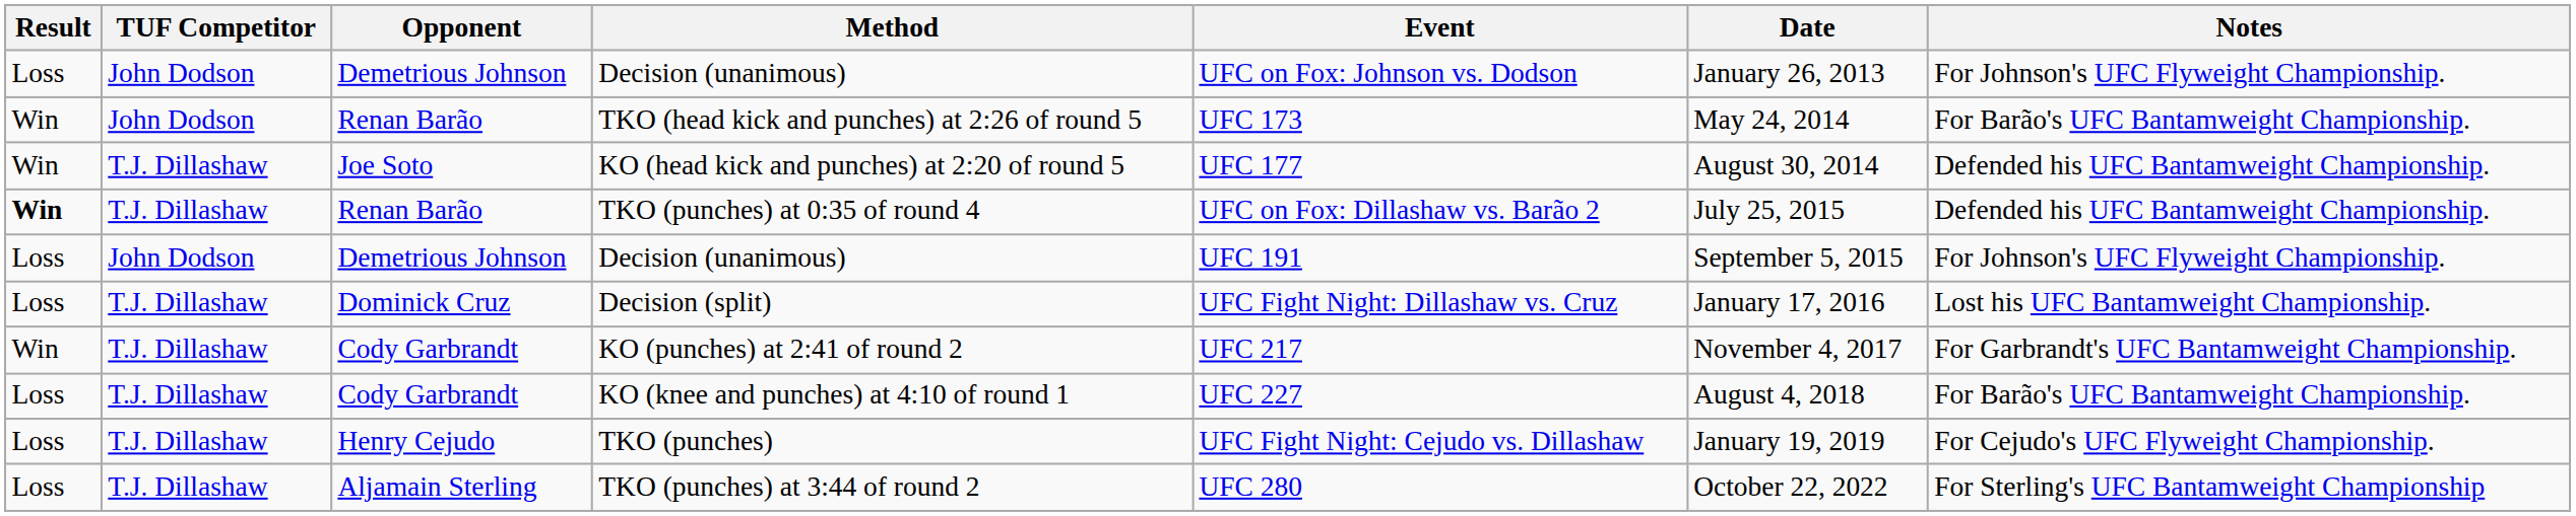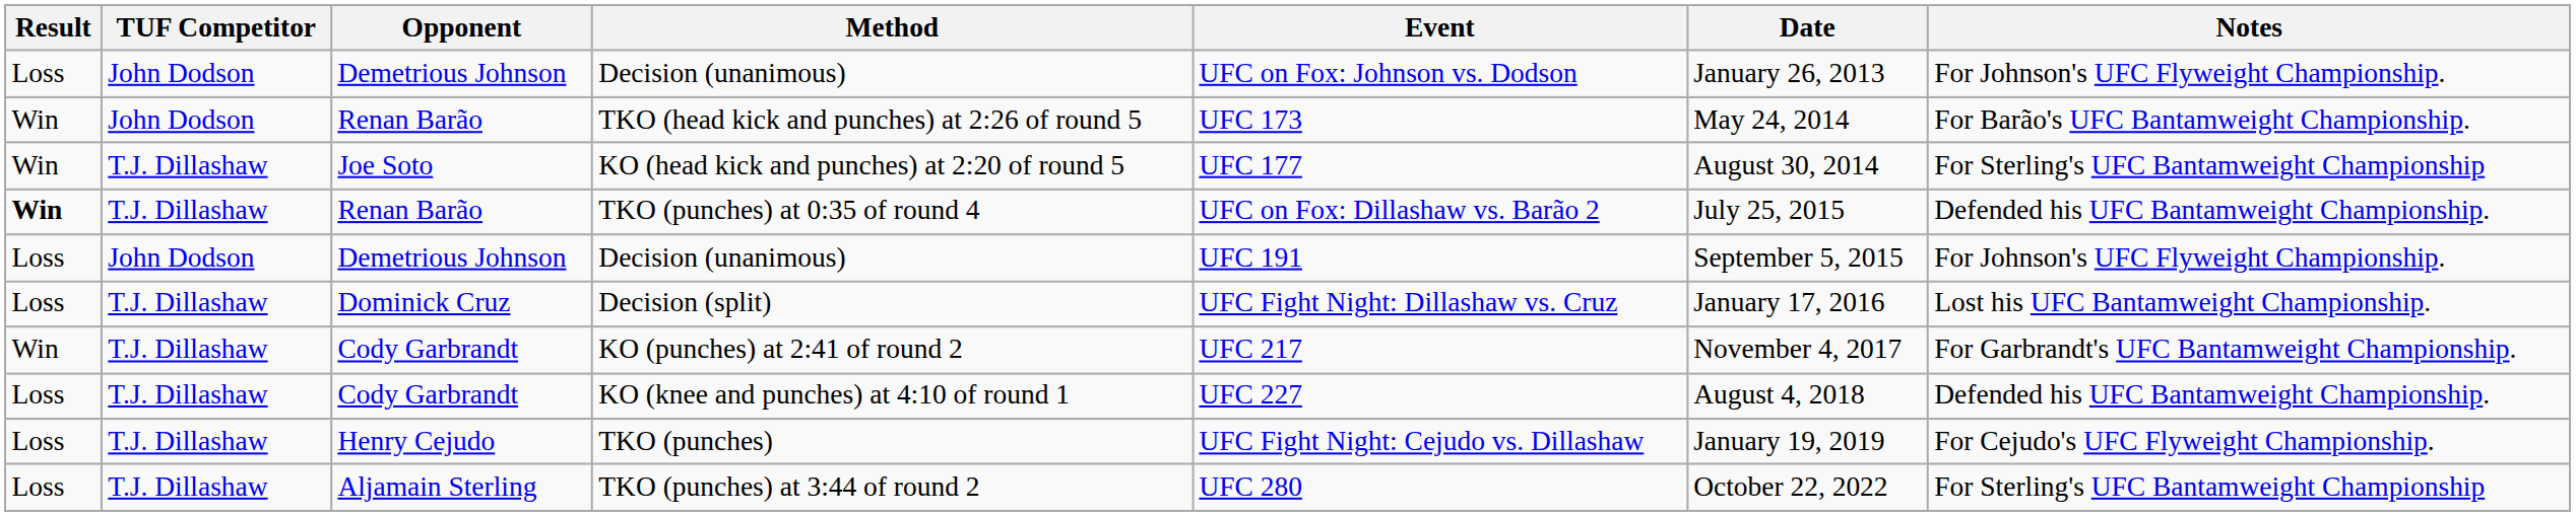 <table class="wikitable sortable" style="font-size:85%; text-align:left; width:99%;">
 <tr>
 <th>Result</th>
 <th>TUF Competitor</th>
 <th>Opponent</th>
 <th>Method</th>
 <th>Event</th>
 <th>Date</th>
 <th>Notes</th>
 </tr>
 <tr>
 <td>Loss</td>
 <td><a href='#'>John Dodson</a></td>
 <td><a href='#'>Demetrious Johnson</a></td>
 <td>Decision (unanimous)</td>
 <td><a href='#'>UFC on Fox: Johnson vs. Dodson</a></td>
 <td>January 26, 2013</td>
 <td>For Johnson's <a href='#'>UFC Flyweight Championship</a>.</td>
 </tr>
 <tr>
 <td>Win</td>
 <td><a href='#'>John Dodson</a></td>
 <td><a href='#'>Renan Barão</a></td>
 <td>TKO (head kick and punches) at 2:26 of round 5</td>
 <td><a href='#'>UFC 173</a></td>
 <td>May 24, 2014</td>
 <td>For Barão's <a href='#'>UFC Bantamweight Championship</a>.</td>
 </tr>
 <tr>
 <td>Win</td>
 <td><a href='#'>T.J. Dillashaw</a></td>
 <td><a href='#'>Joe Soto</a></td>
 <td>KO (head kick and punches) at 2:20 of round 5</td>
 <td><a href='#'>UFC 177</a></td>
 <td>August 30, 2014</td>
-<td>Defended his <a href='#'>UFC Bantamweight Championship</a>.</td>
+<td>For Sterling's <a href='#'>UFC Bantamweight Championship</a></td>
 </tr>
 <tr>
 <td><strong>Win</strong></td>
 <td><a href='#'>T.J. Dillashaw</a></td>
 <td><a href='#'>Renan Barão</a></td>
 <td>TKO (punches) at 0:35 of round 4</td>
 <td><a href='#'>UFC on Fox: Dillashaw vs. Barão 2</a></td>
 <td>July 25, 2015</td>
 <td>Defended his <a href='#'>UFC Bantamweight Championship</a>.</td>
 </tr>
 <tr>
 <td>Loss</td>
 <td><a href='#'>John Dodson</a></td>
 <td><a href='#'>Demetrious Johnson</a></td>
 <td>Decision (unanimous)</td>
 <td><a href='#'>UFC 191</a></td>
 <td>September 5, 2015</td>
 <td>For Johnson's <a href='#'>UFC Flyweight Championship</a>.</td>
 </tr>
 <tr>
 <td>Loss</td>
 <td><a href='#'>T.J. Dillashaw</a></td>
 <td><a href='#'>Dominick Cruz</a></td>
 <td>Decision (split)</td>
 <td><a href='#'>UFC Fight Night: Dillashaw vs. Cruz</a></td>
 <td>January 17, 2016</td>
 <td>Lost his <a href='#'>UFC Bantamweight Championship</a>.</td>
 </tr>
 <tr>
 <td>Win</td>
 <td><a href='#'>T.J. Dillashaw</a></td>
 <td><a href='#'>Cody Garbrandt</a></td>
 <td>KO (punches) at 2:41 of round 2</td>
 <td><a href='#'>UFC 217</a></td>
 <td>November 4, 2017</td>
 <td>For Garbrandt's <a href='#'>UFC Bantamweight Championship</a>.</td>
 </tr>
 <tr>
 <td>Loss</td>
 <td><a href='#'>T.J. Dillashaw</a></td>
 <td><a href='#'>Cody Garbrandt</a></td>
 <td>KO (knee and punches) at 4:10 of round 1</td>
 <td><a href='#'>UFC 227</a></td>
 <td>August 4, 2018</td>
-<td>For Barão's <a href='#'>UFC Bantamweight Championship</a>.</td>
+<td>Defended his <a href='#'>UFC Bantamweight Championship</a>.</td>
 </tr>
 <tr>
 <td>Loss</td>
 <td><a href='#'>T.J. Dillashaw</a></td>
 <td><a href='#'>Henry Cejudo</a></td>
 <td>TKO (punches)</td>
 <td><a href='#'>UFC Fight Night: Cejudo vs. Dillashaw</a></td>
 <td>January 19, 2019</td>
 <td>For Cejudo's <a href='#'>UFC Flyweight Championship</a>.</td>
 </tr>
 <tr>
 <td>Loss</td>
 <td><a href='#'>T.J. Dillashaw</a></td>
 <td><a href='#'>Aljamain Sterling</a></td>
 <td>TKO (punches) at 3:44 of round 2</td>
 <td><a href='#'>UFC 280</a></td>
 <td>October 22, 2022</td>
 <td>For Sterling's <a href='#'>UFC Bantamweight Championship</a></td>
 </tr>
 </table>
